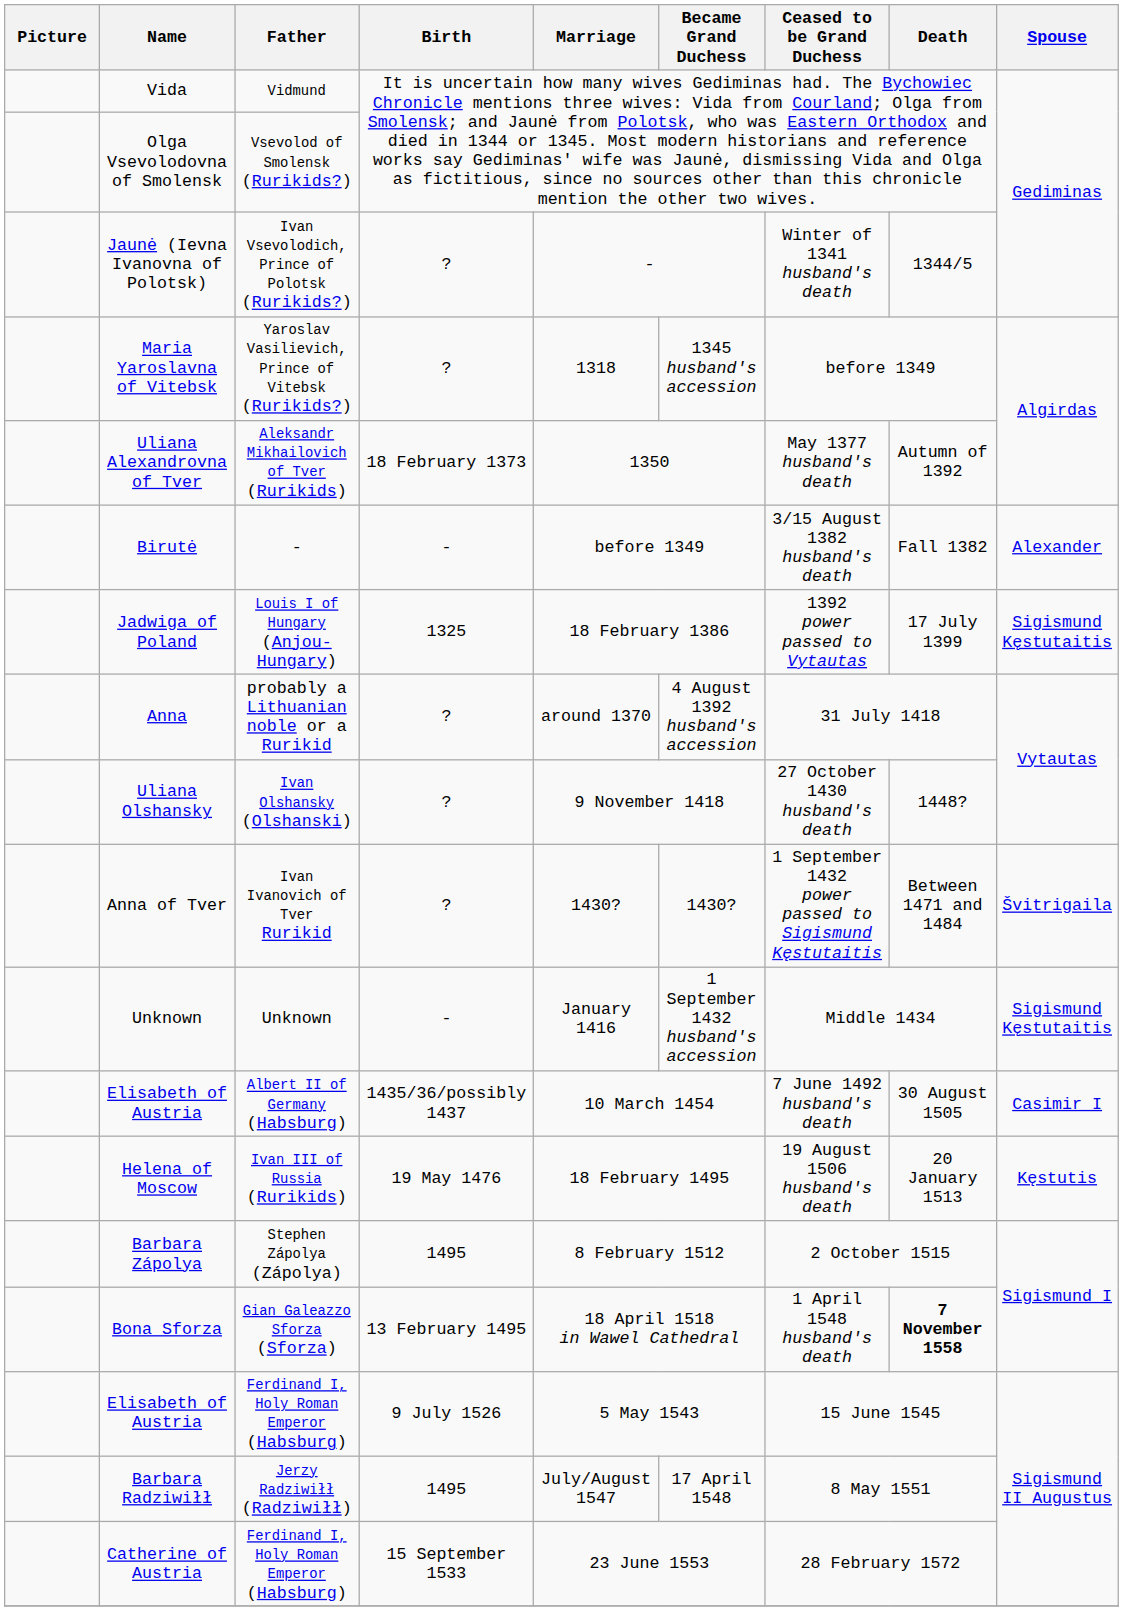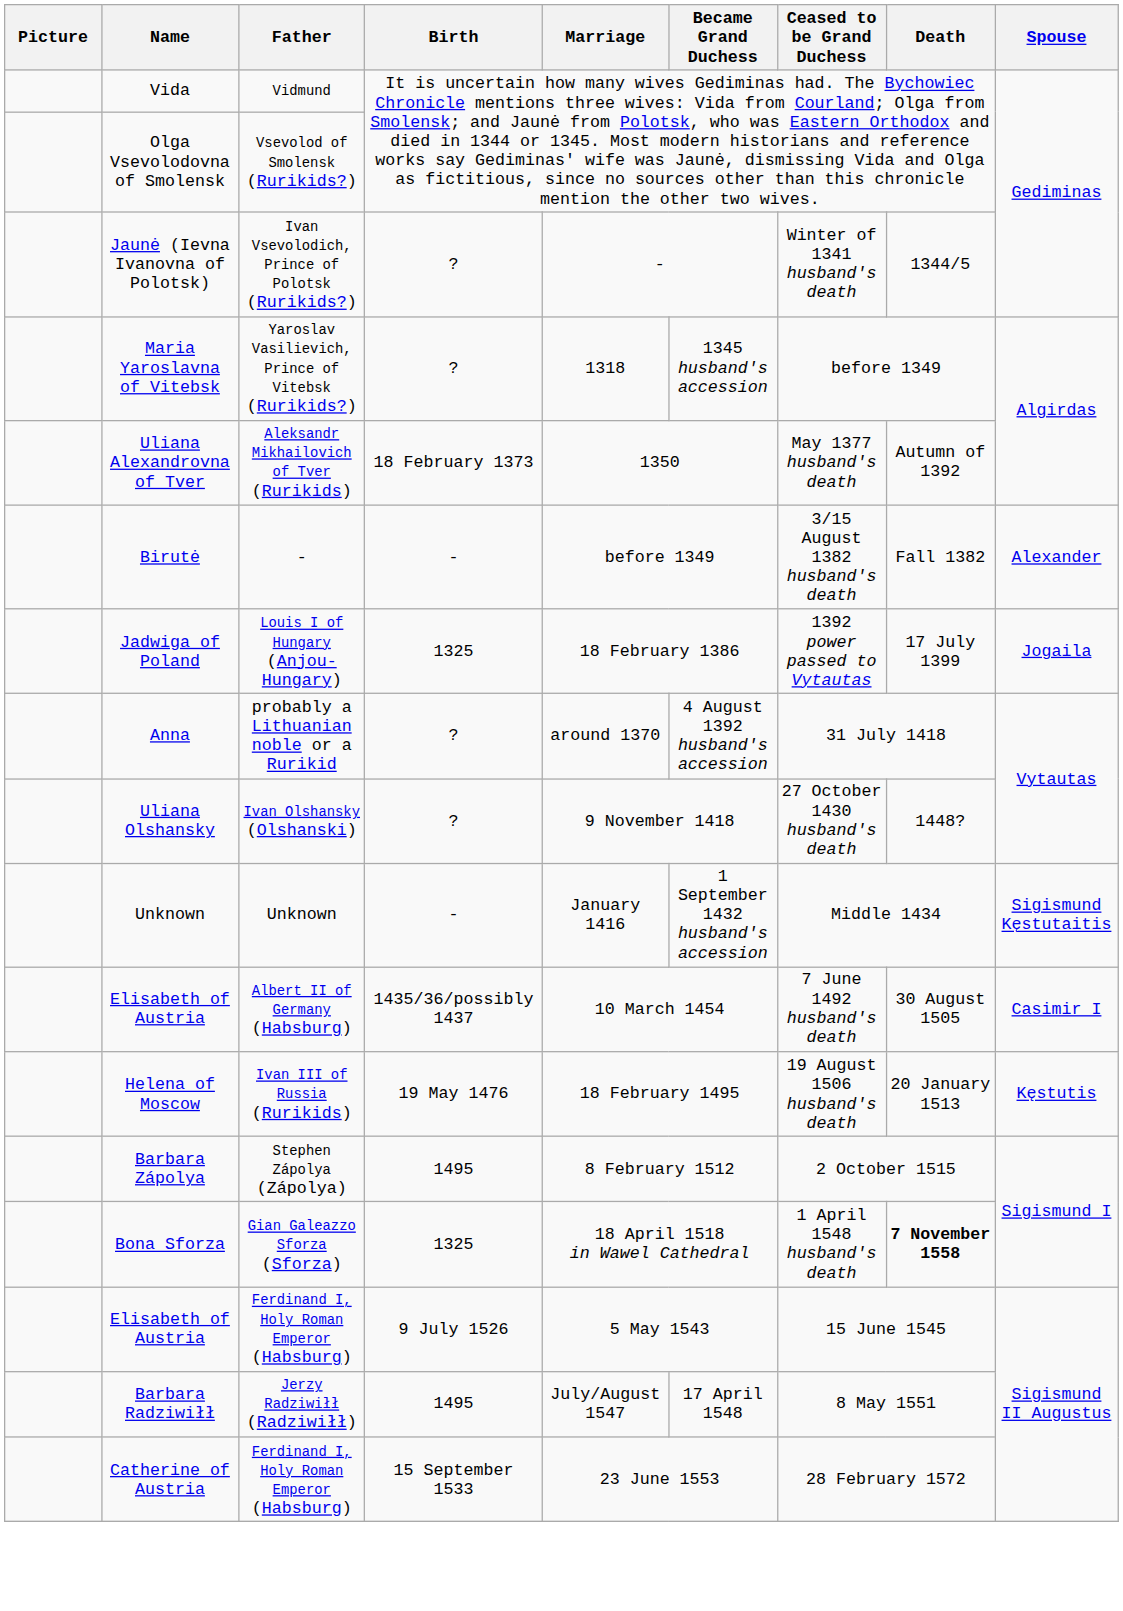 <table class="wikitable" style="text-align:center;">
 <tr>
 <th width = "8%">Picture</th>
 <th width = "10%">Name</th>
 <th width = "9%">Father</th>
 <th width = "10%">Birth</th>
 <th width = "9%">Marriage</th>
 <th width = "9%">Became Grand Duchess</th>
 <th width = "9%">Ceased to be Grand Duchess</th>
 <th width = "9%">Death</th>
 <th width = "6%"><a href='#'>Spouse</a></th>
 </tr>
 <tr>
 <td></td>
 <td>Vida</td>
 <td><small>Vidmund</small></td>
 <td colspan="5" rowspan="2">It is uncertain how many wives Gediminas had. The <a href='#'>Bychowiec Chronicle</a> mentions three wives: Vida from <a href='#'>Courland</a>; Olga from <a href='#'>Smolensk</a>; and Jaunė from <a href='#'>Polotsk</a>, who was <a href='#'>Eastern Orthodox</a> and died in 1344 or 1345. Most modern historians and reference works say Gediminas' wife was Jaunė, dismissing Vida and Olga as fictitious, since no sources other than this chronicle mention the other two wives.</td>
 <td rowspan="3"><a href='#'>Gediminas</a></td>
 </tr>
 <tr>
 <td></td>
 <td>Olga Vsevolodovna of Smolensk</td>
 <td><small>Vsevolod of Smolensk</small><br>(<a href='#'>Rurikids?</a>)</td>
 </tr>
 <tr>
 <td></td>
 <td><a href='#'>Jaunė</a> (Ievna Ivanovna of Polotsk)</td>
 <td><small>Ivan Vsevolodich, Prince of Polotsk</small><br>(<a href='#'>Rurikids?</a>)</td>
 <td>?</td>
 <td colspan="2">-</td>
 <td>Winter of 1341<br><em>husband's death</em></td>
 <td>1344/5</td>
 </tr>
 <tr>
 <td></td>
 <td><a href='#'>Maria Yaroslavna of Vitebsk</a></td>
 <td><small>Yaroslav Vasilievich, Prince of Vitebsk</small><br>(<a href='#'>Rurikids?</a>)</td>
 <td>?</td>
 <td>1318</td>
 <td>1345<br><em>husband's accession</em></td>
 <td colspan="2">before 1349</td>
 <td rowspan="2"><a href='#'>Algirdas</a></td>
 </tr>
 <tr>
 <td></td>
 <td><a href='#'>Uliana Alexandrovna of Tver</a></td>
 <td><small><a href='#'>Aleksandr Mikhailovich of Tver</a></small><br>(<a href='#'>Rurikids</a>)</td>
 <td>18 February 1373</td>
 <td colspan="2">1350</td>
 <td>May 1377<br><em>husband's death</em></td>
 <td>Autumn of 1392</td>
 </tr>
 <tr>
 <td></td>
 <td><a href='#'>Birutė</a></td>
 <td>-</td>
 <td>-</td>
 <td colspan="2">before 1349</td>
 <td>3/15 August 1382<br><em>husband's death</em></td>
 <td>Fall 1382</td>
 <td><a href='#'>Alexander</a></td>
 </tr>
 <tr>
 <td></td>
 <td><a href='#'>Jadwiga of Poland</a></td>
 <td><small><a href='#'>Louis I of Hungary</a></small><br>(<a href='#'>Anjou-Hungary</a>)</td>
 <td>1325</td>
 <td colspan="2">18 February 1386</td>
 <td>1392<br><em>power passed to <a href='#'>Vytautas</a></em></td>
 <td>17 July 1399</td>
-<td><a href='#'>Sigismund Kęstutaitis</a></td>
+<td><a href='#'>Jogaila</a></td>
 </tr>
 <tr>
 <td></td>
 <td><a href='#'>Anna</a></td>
 <td>probably a <a href='#'>Lithuanian noble</a> or a <a href='#'>Rurikid</a></td>
 <td>?</td>
 <td>around 1370</td>
 <td>4 August 1392<br><em>husband's accession</em></td>
 <td colspan="2">31 July 1418</td>
 <td rowspan="2"><a href='#'>Vytautas</a></td>
 </tr>
 <tr>
 <td></td>
 <td><a href='#'>Uliana Olshansky</a></td>
 <td><small><a href='#'>Ivan Olshansky</a></small><br>(<a href='#'>Olshanski</a>)</td>
 <td>?</td>
 <td colspan="2">9 November 1418</td>
 <td>27 October 1430<br><em>husband's death</em></td>
 <td>1448?</td>
-</tr>
-<tr>
-<td></td>
-<td>Anna of Tver</td>
-<td><small>Ivan Ivanovich of Tver</small><br><a href='#'>Rurikid</a> </td>
-<td>?</td>
-<td>1430?</td>
-<td>1430?</td>
-<td>1 September 1432 <br><em>power passed to <a href='#'>Sigismund Kęstutaitis</a></em></td>
-<td>Between 1471 and 1484</td>
-<td><a href='#'>Švitrigaila</a></td>
 </tr>
 <tr>
 <td></td>
 <td>Unknown </td>
 <td>Unknown</td>
 <td>-</td>
 <td>January 1416</td>
 <td>1 September 1432 <br><em>husband's accession</em></td>
 <td colspan=2>Middle 1434</td>
 <td><a href='#'>Sigismund Kęstutaitis</a></td>
 </tr>
 <tr>
 <td></td>
 <td><a href='#'>Elisabeth of Austria</a><br></td>
 <td><small><a href='#'>Albert II of Germany</a></small><br>(<a href='#'>Habsburg</a>)</td>
 <td>1435/36/possibly 1437</td>
 <td colspan="2">10 March 1454</td>
 <td>7 June 1492<br><em>husband's death</em></td>
 <td>30 August 1505</td>
 <td><a href='#'>Casimir I</a></td>
 </tr>
 <tr>
 <td></td>
 <td><a href='#'>Helena of Moscow</a><br></td>
 <td><small><a href='#'>Ivan III of Russia</a></small><br>(<a href='#'>Rurikids</a>)</td>
 <td>19 May 1476</td>
 <td colspan="2">18 February 1495</td>
 <td>19 August 1506<br><em>husband's death</em></td>
 <td>20 January 1513</td>
 <td><a href='#'>Kęstutis</a></td>
 </tr>
 <tr>
 <td></td>
 <td><a href='#'>Barbara Zápolya</a><br></td>
 <td><small>Stephen Zápolya</small><br>(Zápolya)</td>
 <td>1495</td>
 <td colspan="2">8 February 1512</td>
 <td colspan="2">2 October 1515</td>
 <td rowspan="2"><a href='#'>Sigismund I</a></td>
 </tr>
 <tr>
 <td></td>
 <td><a href='#'>Bona Sforza</a><br></td>
 <td><small><a href='#'>Gian Galeazzo Sforza</a></small><br>(<a href='#'>Sforza</a>)</td>
-<td>13 February 1495</td>
+<td>1325</td>
 <td colspan="2">18 April 1518<br> <em>in Wawel Cathedral</em></td>
 <td>1 April 1548<br><em>husband's death</em></td>
 <td><strong>7 November 1558</strong></td>
 </tr>
 <tr>
 <td></td>
 <td><a href='#'>Elisabeth of Austria</a><br></td>
 <td><small><a href='#'>Ferdinand I, Holy Roman Emperor</a></small><br>(<a href='#'>Habsburg</a>)</td>
 <td>9 July 1526</td>
 <td colspan="2">5 May 1543</td>
 <td colspan="2">15 June 1545</td>
 <td rowspan="3"><a href='#'>Sigismund II Augustus</a></td>
 </tr>
 <tr>
 <td></td>
 <td><a href='#'>Barbara Radziwiłł</a><br></td>
 <td><small><a href='#'>Jerzy Radziwiłł</a></small><br>(<a href='#'>Radziwiłł</a>)</td>
 <td>1495</td>
 <td>July/August 1547</td>
 <td>17 April 1548</td>
 <td colspan="2">8 May 1551</td>
 </tr>
 <tr>
 <td></td>
 <td><a href='#'>Catherine of Austria</a><br></td>
 <td><small><a href='#'>Ferdinand I, Holy Roman Emperor</a></small><br>(<a href='#'>Habsburg</a>)</td>
 <td>15 September 1533</td>
 <td colspan="2">23 June 1553</td>
 <td colspan="2">28 February 1572</td>
 </tr>
 <tr>
 </tr>
 </table>
